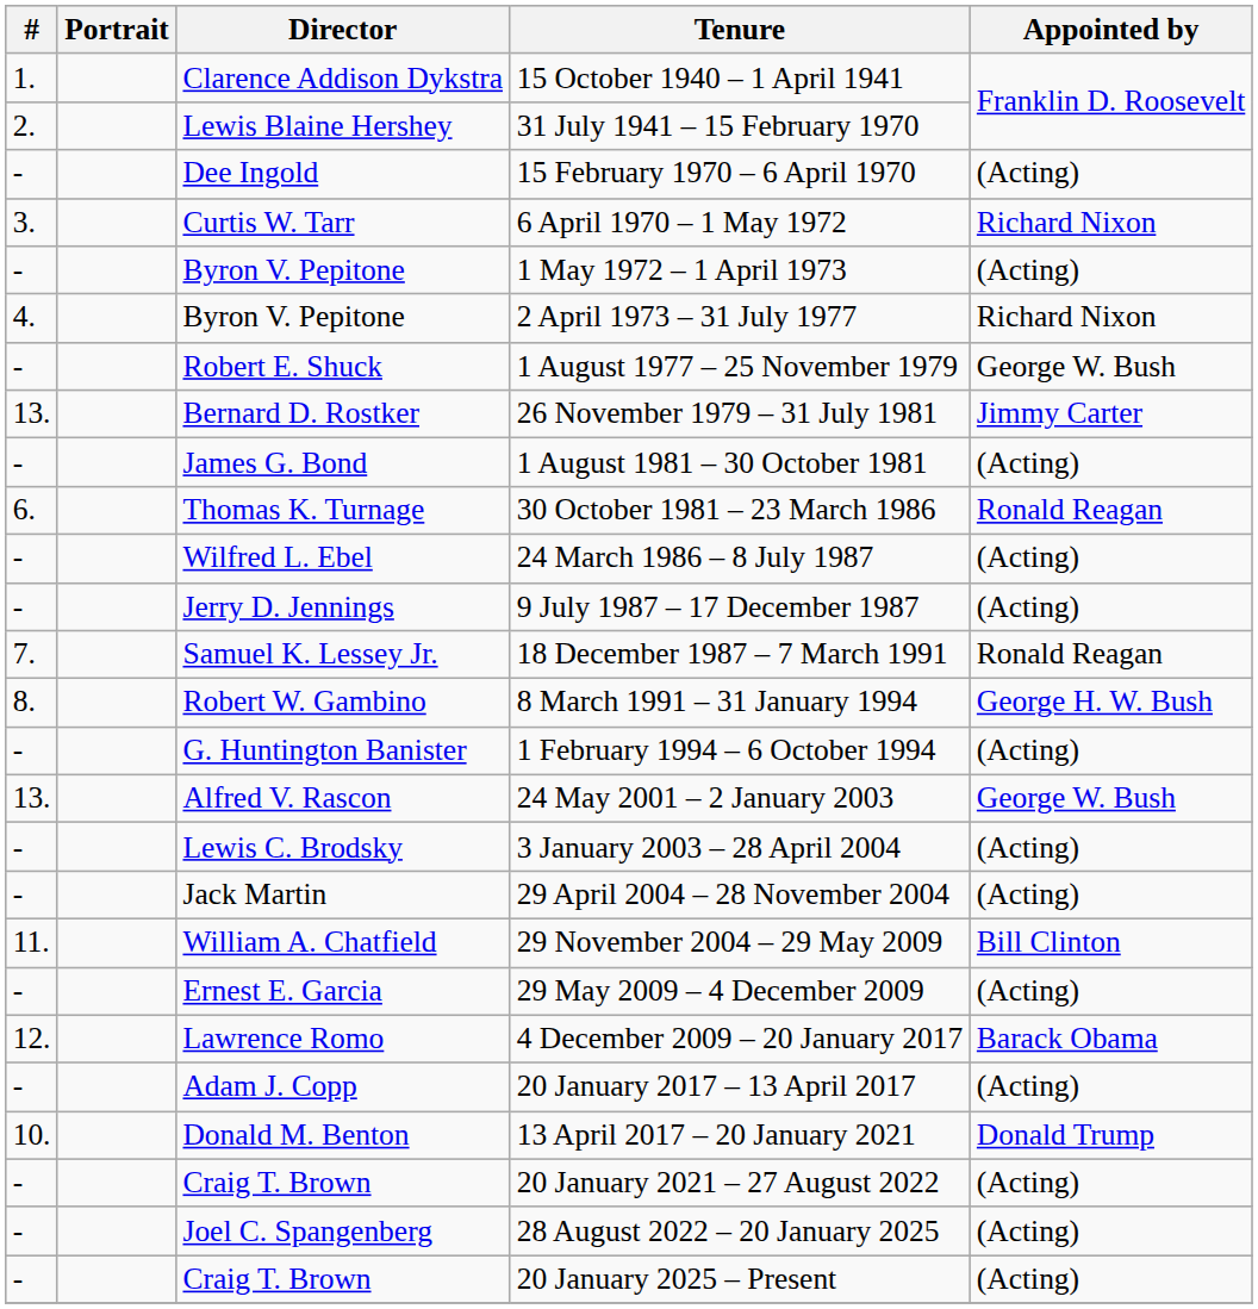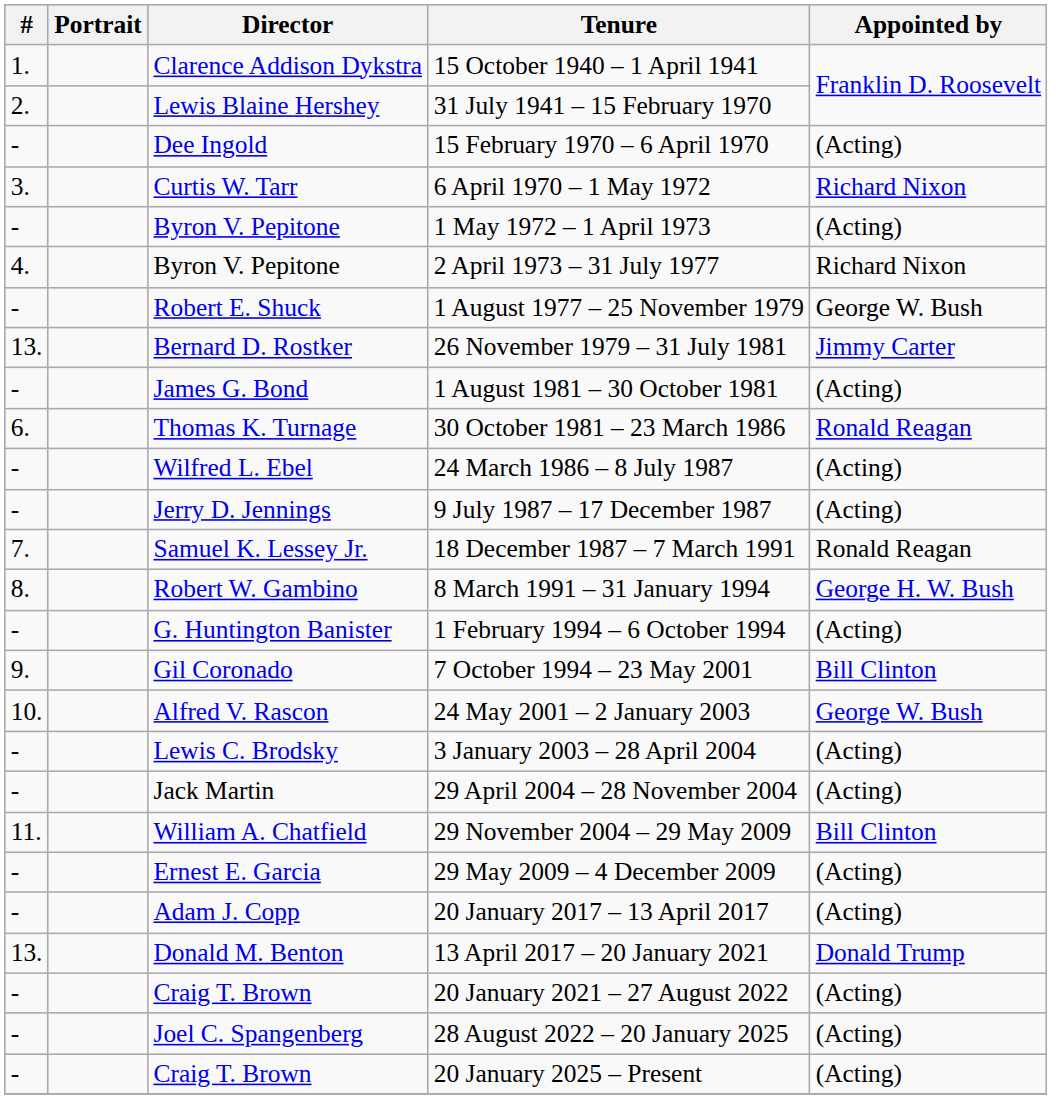 <table class="wikitable">
 <tr>
 <th>#</th>
 <th>Portrait</th>
 <th>Director</th>
 <th>Tenure</th>
 <th>Appointed by</th>
 </tr>
 <tr>
 <td>1.</td>
 <td></td>
 <td><a href='#'>Clarence Addison Dykstra</a></td>
 <td>15 October 1940 – 1 April 1941</td>
 <td rowspan="2"><a href='#'>Franklin D. Roosevelt</a></td>
 </tr>
 <tr>
 <td>2.</td>
 <td></td>
 <td><a href='#'>Lewis Blaine Hershey</a></td>
 <td>31 July 1941 – 15 February 1970</td>
 </tr>
 <tr>
 <td>-</td>
 <td></td>
 <td><a href='#'>Dee Ingold</a></td>
 <td>15 February 1970 – 6 April 1970</td>
 <td>(Acting)</td>
 </tr>
 <tr>
 <td>3.</td>
 <td></td>
 <td><a href='#'>Curtis W. Tarr</a></td>
 <td>6 April 1970 – 1 May 1972</td>
 <td><a href='#'>Richard Nixon</a></td>
 </tr>
 <tr>
 <td>-</td>
 <td></td>
 <td><a href='#'>Byron V. Pepitone</a></td>
 <td>1 May 1972 – 1 April 1973</td>
 <td>(Acting)</td>
 </tr>
 <tr>
 <td>4.</td>
 <td></td>
 <td>Byron V. Pepitone</td>
 <td>2 April 1973 – 31 July 1977</td>
 <td>Richard Nixon</td>
 </tr>
 <tr>
 <td>-</td>
 <td></td>
 <td><a href='#'>Robert E. Shuck</a></td>
 <td>1 August 1977 – 25 November 1979</td>
 <td>George W. Bush</td>
 </tr>
 <tr>
 <td>13.</td>
 <td></td>
 <td><a href='#'>Bernard D. Rostker</a></td>
 <td>26 November 1979 – 31 July 1981</td>
 <td><a href='#'>Jimmy Carter</a></td>
 </tr>
 <tr>
 <td>-</td>
 <td></td>
 <td><a href='#'>James G. Bond</a></td>
 <td>1 August 1981 – 30 October 1981</td>
 <td>(Acting)</td>
 </tr>
 <tr>
 <td>6.</td>
 <td></td>
 <td><a href='#'>Thomas K. Turnage</a></td>
 <td>30 October 1981 – 23 March 1986</td>
 <td><a href='#'>Ronald Reagan</a></td>
 </tr>
 <tr>
 <td>-</td>
 <td></td>
 <td><a href='#'>Wilfred L. Ebel</a></td>
 <td>24 March 1986 – 8 July 1987</td>
 <td>(Acting)</td>
 </tr>
 <tr>
 <td>-</td>
 <td></td>
 <td><a href='#'>Jerry D. Jennings</a></td>
 <td>9 July 1987 – 17 December 1987</td>
 <td>(Acting)</td>
 </tr>
 <tr>
 <td>7.</td>
 <td></td>
 <td><a href='#'>Samuel K. Lessey Jr.</a></td>
 <td>18 December 1987 – 7 March 1991</td>
 <td>Ronald Reagan</td>
 </tr>
 <tr>
 <td>8.</td>
 <td></td>
 <td><a href='#'>Robert W. Gambino</a></td>
 <td>8 March 1991 – 31 January 1994</td>
 <td><a href='#'>George H. W. Bush</a></td>
 </tr>
 <tr>
 <td>-</td>
 <td></td>
 <td><a href='#'>G. Huntington Banister</a></td>
 <td>1 February 1994 – 6 October 1994</td>
 <td>(Acting)</td>
 </tr>
 <tr>
-<td>13.</td>
+<td>9.</td>
+<td></td>
+<td><a href='#'>Gil Coronado</a></td>
+<td>7 October 1994 – 23 May 2001</td>
+<td><a href='#'>Bill Clinton</a></td>
+</tr>
+<tr>
+<td>10.</td>
 <td></td>
 <td><a href='#'>Alfred V. Rascon</a></td>
 <td>24 May 2001 – 2 January 2003</td>
 <td><a href='#'>George W. Bush</a></td>
 </tr>
 <tr>
 <td>-</td>
 <td></td>
 <td><a href='#'>Lewis C. Brodsky</a></td>
 <td>3 January 2003 – 28 April 2004</td>
 <td>(Acting)</td>
 </tr>
 <tr>
 <td>-</td>
 <td></td>
 <td>Jack Martin</td>
 <td>29 April 2004 – 28 November 2004</td>
 <td>(Acting)</td>
 </tr>
 <tr>
 <td>11.</td>
 <td></td>
 <td><a href='#'>William A. Chatfield</a></td>
 <td>29 November 2004 – 29 May 2009</td>
 <td><a href='#'>Bill Clinton</a></td>
 </tr>
 <tr>
 <td>-</td>
 <td></td>
 <td><a href='#'>Ernest E. Garcia</a></td>
 <td>29 May 2009 – 4 December 2009</td>
 <td>(Acting)</td>
 </tr>
 <tr>
-<td>12.</td>
-<td></td>
-<td><a href='#'>Lawrence Romo</a></td>
-<td>4 December 2009 – 20 January 2017</td>
-<td><a href='#'>Barack Obama</a></td>
-</tr>
-<tr>
 <td>-</td>
 <td></td>
 <td><a href='#'>Adam J. Copp</a></td>
 <td>20 January 2017 – 13 April 2017</td>
 <td>(Acting)</td>
 </tr>
 <tr>
-<td>10.</td>
+<td>13.</td>
 <td></td>
 <td><a href='#'>Donald M. Benton</a></td>
 <td>13 April 2017 – 20 January 2021</td>
 <td><a href='#'>Donald Trump</a></td>
 </tr>
 <tr>
 <td>-</td>
 <td></td>
 <td><a href='#'>Craig T. Brown</a></td>
 <td>20 January 2021 – 27 August 2022</td>
 <td>(Acting)</td>
 </tr>
 <tr>
 <td>-</td>
 <td></td>
 <td><a href='#'>Joel C. Spangenberg</a></td>
 <td>28 August 2022 – 20 January 2025</td>
 <td>(Acting)</td>
 </tr>
 <tr>
 <td>-</td>
 <td></td>
 <td><a href='#'>Craig T. Brown</a></td>
 <td>20 January 2025 – Present</td>
 <td>(Acting)</td>
 </tr>
 <tr>
 </tr>
 </table>
